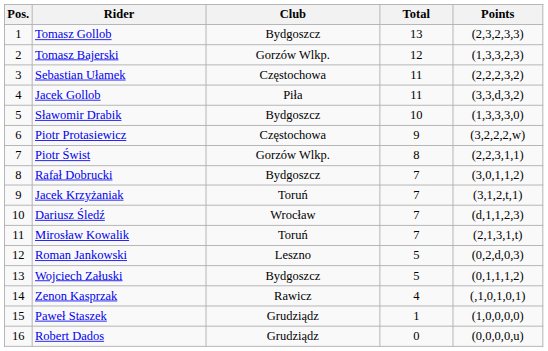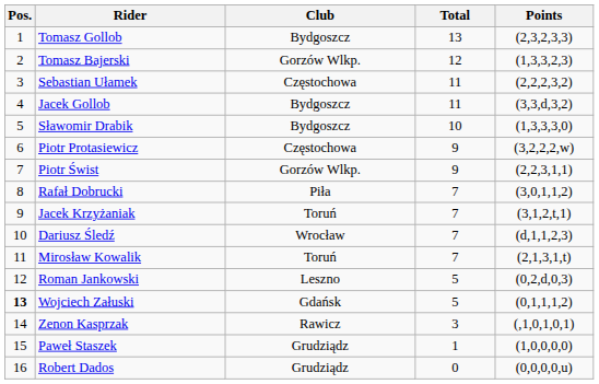 <table class=wikitable style="font-size:93%;">
 <tr>
 <th width=25px>Pos.</th>
 <th width=200px>Rider</th>
 <th width=200px>Club</th>
 <th width=80px>Total</th>
 <th width=100px>Points</th>
 </tr>
 <tr align=center>
 <td>1</td>
 <td align=left><a href='#'>Tomasz Gollob</a></td>
 <td>Bydgoszcz</td>
 <td>13</td>
 <td>(2,3,2,3,3)</td>
 </tr>
 <tr align=center>
 <td>2</td>
 <td align=left><a href='#'>Tomasz Bajerski</a></td>
 <td>Gorzów Wlkp.</td>
 <td>12</td>
 <td>(1,3,3,2,3)</td>
 </tr>
 <tr align=center>
 <td>3</td>
 <td align=left><a href='#'>Sebastian Ułamek</a></td>
 <td>Częstochowa</td>
 <td>11</td>
 <td>(2,2,2,3,2)</td>
 </tr>
 <tr align=center>
 <td>4</td>
 <td align=left><a href='#'>Jacek Gollob</a></td>
-<td>Piła</td>
+<td>Bydgoszcz</td>
 <td>11</td>
 <td>(3,3,d,3,2)</td>
 </tr>
 <tr align=center>
 <td>5</td>
 <td align=left><a href='#'>Sławomir Drabik</a></td>
 <td>Bydgoszcz</td>
 <td>10</td>
 <td>(1,3,3,3,0)</td>
 </tr>
 <tr align=center>
 <td>6</td>
 <td align=left><a href='#'>Piotr Protasiewicz</a></td>
 <td>Częstochowa</td>
 <td>9</td>
 <td>(3,2,2,2,w)</td>
 </tr>
 <tr align=center>
 <td>7</td>
 <td align=left><a href='#'>Piotr Świst</a></td>
 <td>Gorzów Wlkp.</td>
-<td>8</td>
+<td>9</td>
 <td>(2,2,3,1,1)</td>
 </tr>
 <tr align=center>
 <td>8</td>
 <td align=left><a href='#'>Rafał Dobrucki</a></td>
-<td>Bydgoszcz</td>
+<td>Piła</td>
 <td>7</td>
 <td>(3,0,1,1,2)</td>
 </tr>
 <tr align=center>
 <td>9</td>
 <td align=left><a href='#'>Jacek Krzyżaniak</a></td>
 <td>Toruń</td>
 <td>7</td>
 <td>(3,1,2,t,1)</td>
 </tr>
 <tr align=center>
 <td>10</td>
 <td align=left><a href='#'>Dariusz Śledź</a></td>
 <td>Wrocław</td>
 <td>7</td>
 <td>(d,1,1,2,3)</td>
 </tr>
 <tr align=center>
 <td>11</td>
 <td align=left><a href='#'>Mirosław Kowalik</a></td>
 <td>Toruń</td>
 <td>7</td>
 <td>(2,1,3,1,t)</td>
 </tr>
 <tr align=center>
 <td>12</td>
 <td align=left><a href='#'>Roman Jankowski</a></td>
 <td>Leszno</td>
 <td>5</td>
 <td>(0,2,d,0,3)</td>
 </tr>
 <tr align=center>
-<td>13</td>
+<td><strong>13</strong></td>
 <td align=left><a href='#'>Wojciech Załuski</a></td>
-<td>Bydgoszcz</td>
+<td>Gdańsk</td>
 <td>5</td>
 <td>(0,1,1,1,2)</td>
 </tr>
 <tr align=center>
 <td>14</td>
 <td align=left><a href='#'>Zenon Kasprzak</a></td>
 <td>Rawicz</td>
-<td>4</td>
+<td>3</td>
 <td>(,1,0,1,0,1)</td>
 </tr>
 <tr align=center>
 <td>15</td>
 <td align=left><a href='#'>Paweł Staszek</a></td>
 <td>Grudziądz</td>
 <td>1</td>
 <td>(1,0,0,0,0)</td>
 </tr>
 <tr align=center>
 <td>16</td>
 <td align=left><a href='#'>Robert Dados</a></td>
 <td>Grudziądz</td>
 <td>0</td>
 <td>(0,0,0,0,u)</td>
 </tr>
 </table>
